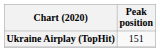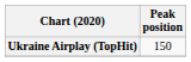 <table class="wikitable plainrowheaders" style="text-align:center">
 <tr>
 <th scope="col">Chart (2020)</th>
 <th scope="col">Peak<br>position</th>
 </tr>
 <tr>
 <th scope="row">Ukraine Airplay (TopHit)</th>
-<td>151</td>
+<td>150</td>
 </tr>
 <tr>
 </tr>
 </table>
